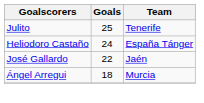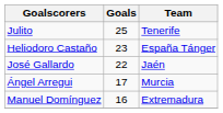 <table class="wikitable sortable" class="wikitable">
 <tr style="background:#ccc; text-align:center;">
 <th>Goalscorers</th>
 <th>Goals</th>
 <th>Team</th>
 </tr>
 <tr>
 <td> <a href='#'>Julito</a></td>
 <td style="text-align:center;">25</td>
 <td><a href='#'>Tenerife</a></td>
 </tr>
 <tr>
 <td> <a href='#'>Heliodoro Castaño</a></td>
-<td style="text-align:center;">24</td>
+<td style="text-align:center;">23</td>
 <td><a href='#'>España Tánger</a></td>
 </tr>
 <tr>
 <td> <a href='#'>José Gallardo</a></td>
 <td style="text-align:center;">22</td>
 <td><a href='#'>Jaén</a></td>
 </tr>
 <tr>
 <td> <a href='#'>Ángel Arregui</a></td>
-<td style="text-align:center;">18</td>
+<td style="text-align:center;">17</td>
 <td><a href='#'>Murcia</a></td>
+</tr>
+<tr>
+<td> <a href='#'>Manuel Domínguez</a></td>
+<td style="text-align:center;">16</td>
+<td><a href='#'>Extremadura</a></td>
 </tr>
 <tr>
 </tr>
 </table>
